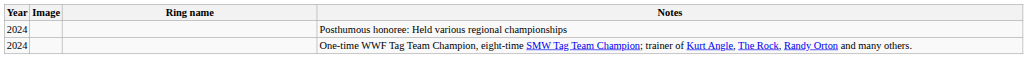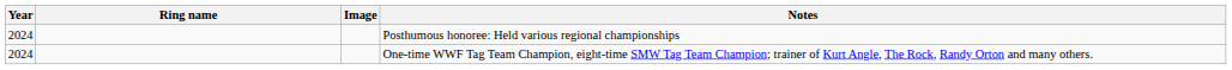 <table class="wikitable sortable">
 <tr>
 <th style="width:1%;"><strong>Year</strong></th>
+<th style="width:25%;"><strong>Ring name</strong><br></th>
 <th width="1%"><strong>Image</strong></th>
-<th style="width:25%;"><strong>Ring name</strong><br></th>
 <th class="unsortable"><strong>Notes</strong></th>
 </tr>
 <tr>
 <td>2024</td>
+<td><br></td>
 <td></td>
-<td><br></td>
 <td>Posthumous honoree: Held various regional championships</td>
 </tr>
 <tr>
 <td>2024</td>
 <td></td>
 <td></td>
 <td>One-time WWF Tag Team Champion, eight-time <a href='#'>SMW Tag Team Champion</a>; trainer of <a href='#'>Kurt Angle</a>, <a href='#'>The Rock</a>, <a href='#'>Randy Orton</a> and many others.</td>
 </tr>
 </table>
